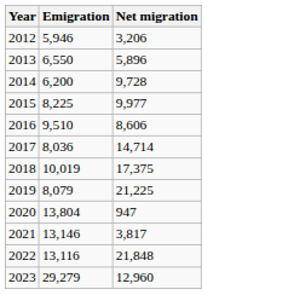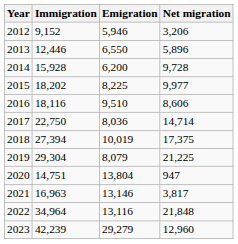 <table class="wikitable sortable">
 <tr>
 <th>Year</th>
+<th>Immigration</th>
 <th>Emigration</th>
 <th>Net migration</th>
 </tr>
 <tr>
 <td>2012</td>
+<td>9,152</td>
 <td>5,946</td>
 <td>3,206</td>
 </tr>
 <tr>
 <td>2013</td>
+<td>12,446</td>
 <td>6,550</td>
 <td>5,896</td>
 </tr>
 <tr>
 <td>2014</td>
+<td>15,928</td>
 <td>6,200</td>
 <td>9,728</td>
 </tr>
 <tr>
 <td>2015</td>
+<td>18,202</td>
 <td>8,225</td>
 <td>9,977</td>
 </tr>
 <tr>
 <td>2016</td>
+<td>18,116</td>
 <td>9,510</td>
 <td>8,606</td>
 </tr>
 <tr>
 <td>2017</td>
+<td>22,750</td>
 <td>8,036</td>
 <td>14,714</td>
 </tr>
 <tr>
 <td>2018</td>
+<td>27,394</td>
 <td>10,019</td>
 <td>17,375</td>
 </tr>
 <tr>
 <td>2019</td>
+<td>29,304</td>
 <td>8,079</td>
 <td>21,225</td>
 </tr>
 <tr>
 <td>2020</td>
+<td>14,751</td>
 <td>13,804</td>
 <td>947</td>
 </tr>
 <tr>
 <td>2021</td>
+<td>16,963</td>
 <td>13,146</td>
 <td>3,817</td>
 </tr>
 <tr>
 <td>2022</td>
+<td>34,964</td>
 <td>13,116</td>
 <td>21,848</td>
 </tr>
 <tr>
 <td>2023</td>
+<td>42,239</td>
 <td>29,279</td>
 <td>12,960</td>
 </tr>
 </table>
